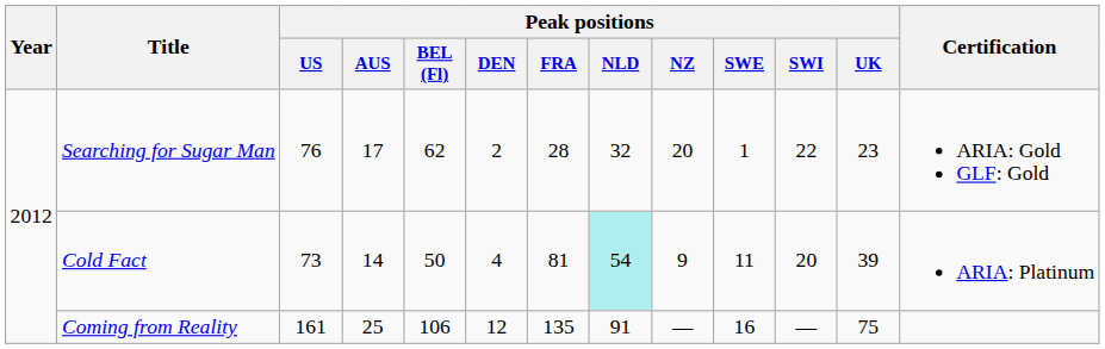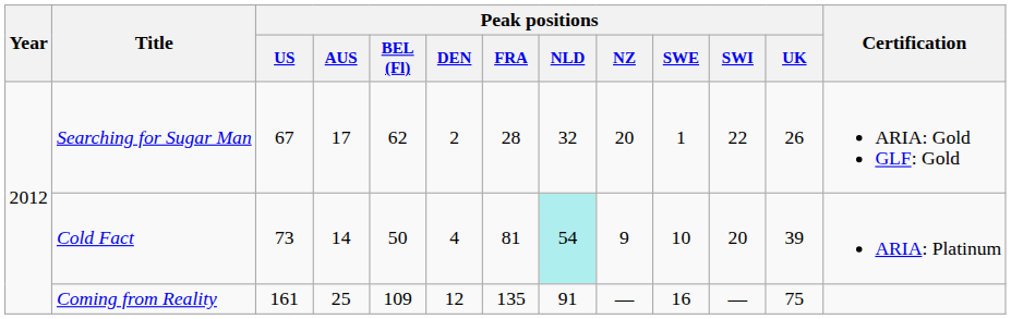 <table class="wikitable">
 <tr>
 <th scope="col" rowspan="2">Year</th>
 <th scope="col" rowspan="2">Title</th>
 <th scope="col" colspan="10">Peak positions</th>
 <th scope="col" rowspan="2">Certification</th>
 </tr>
 <tr>
 <th scope="col" style="width:3em;font-size:85%;"><a href='#'>US</a><br></th>
 <th scope="col" style="width:3em;font-size:85%;"><a href='#'>AUS</a><br></th>
 <th scope="col" style="width:3em;font-size:85%;"><a href='#'>BEL<br>(Fl)</a><br></th>
 <th scope="col" style="width:3em;font-size:85%;"><a href='#'>DEN</a><br></th>
 <th scope="col" style="width:3em;font-size:85%;"><a href='#'>FRA</a><br></th>
 <th scope="col" style="width:3em;font-size:85%;"><a href='#'>NLD</a><br></th>
 <th scope="col" style="width:3em;font-size:85%;"><a href='#'>NZ</a><br></th>
 <th scope="col" style="width:3em;font-size:85%;"><a href='#'>SWE</a><br></th>
 <th scope="col" style="width:3em;font-size:85%;"><a href='#'>SWI</a><br></th>
 <th scope="col" style="width:3em;font-size:85%;"><a href='#'>UK</a><br></th>
 </tr>
 <tr>
 <td style="text-align:center;" rowspan="3">2012</td>
 <td><em><a href='#'>Searching for Sugar Man</a></em></td>
-<td style="text-align:center;">76</td>
+<td style="text-align:center;">67</td>
 <td style="text-align:center;">17</td>
 <td style="text-align:center;">62</td>
 <td style="text-align:center;">2</td>
 <td style="text-align:center;">28</td>
 <td style="text-align:center;">32</td>
 <td style="text-align:center;">20</td>
 <td style="text-align:center;">1</td>
 <td style="text-align:center;">22</td>
-<td style="text-align:center;">23</td>
+<td style="text-align:center;">26</td>
 <td><br><ul><li>ARIA: Gold</li><li><a href='#'>GLF</a>: Gold</li></ul></td>
 </tr>
 <tr>
 <td><em><a href='#'>Cold Fact</a></em></td>
 <td style="text-align:center;">73</td>
 <td style="text-align:center;">14</td>
 <td style="text-align:center;">50</td>
 <td style="text-align:center;">4</td>
 <td style="text-align:center;">81</td>
 <td style="background: paleturquoise; text-align:center;">54</td>
 <td style="text-align:center;">9</td>
-<td style="text-align:center;">11</td>
+<td style="text-align:center;">10</td>
 <td style="text-align:center;">20</td>
 <td style="text-align:center;">39</td>
 <td><br><ul><li><a href='#'>ARIA</a>: Platinum</li></ul></td>
 </tr>
 <tr>
 <td><em><a href='#'>Coming from Reality</a></em></td>
 <td style="text-align:center;">161</td>
 <td style="text-align:center;">25</td>
-<td style="text-align:center;">106</td>
+<td style="text-align:center;">109</td>
 <td style="text-align:center;">12</td>
 <td style="text-align:center;">135</td>
 <td style="text-align:center;">91</td>
 <td style="text-align:center;">—</td>
 <td style="text-align:center;">16</td>
 <td style="text-align:center;">—</td>
 <td style="text-align:center;">75</td>
 <td></td>
 </tr>
 </table>
